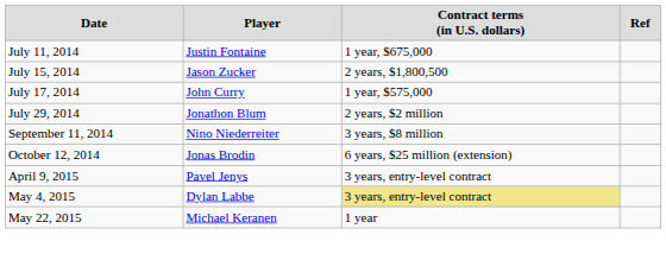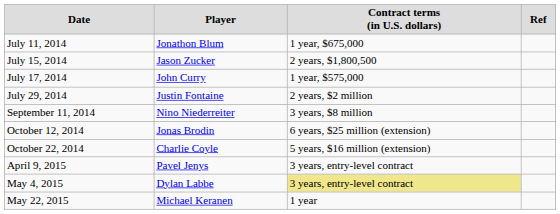 <table class="wikitable" style="border-collapse: collapse; width: 50em; padding: 3;">
 <tr align="center" bgcolor="#dddddd">
 <td><strong>Date</strong></td>
 <td><strong>Player</strong></td>
 <td><strong>Contract terms</strong><br><strong>(in U.S. dollars)</strong></td>
 <td><strong>Ref</strong></td>
 </tr>
 <tr>
 <td>July 11, 2014</td>
-<td><a href='#'>Justin Fontaine</a></td>
+<td><a href='#'>Jonathon Blum</a></td>
 <td>1 year, $675,000</td>
 <td></td>
 </tr>
 <tr>
 <td>July 15, 2014</td>
 <td><a href='#'>Jason Zucker</a></td>
 <td>2 years, $1,800,500</td>
 <td></td>
 </tr>
 <tr>
 <td>July 17, 2014</td>
 <td><a href='#'>John Curry</a></td>
 <td>1 year, $575,000</td>
 <td></td>
 </tr>
 <tr>
 <td>July 29, 2014</td>
-<td><a href='#'>Jonathon Blum</a></td>
+<td><a href='#'>Justin Fontaine</a></td>
 <td>2 years, $2 million</td>
 <td></td>
 </tr>
 <tr>
 <td>September 11, 2014</td>
 <td><a href='#'>Nino Niederreiter</a></td>
 <td>3 years, $8 million</td>
 <td></td>
 </tr>
 <tr>
 <td>October 12, 2014</td>
 <td><a href='#'>Jonas Brodin</a></td>
 <td>6 years, $25 million (extension)</td>
+<td></td>
+</tr>
+<tr>
+<td>October 22, 2014</td>
+<td><a href='#'>Charlie Coyle</a></td>
+<td>5 years, $16 million (extension)</td>
 <td></td>
 </tr>
 <tr>
 <td>April 9, 2015</td>
 <td><a href='#'>Pavel Jenys</a></td>
 <td>3 years, entry-level contract</td>
 <td></td>
 </tr>
 <tr>
 <td>May 4, 2015</td>
 <td><a href='#'>Dylan Labbe</a></td>
 <td style="background: khaki;">3 years, entry-level contract</td>
 <td></td>
 </tr>
 <tr>
 <td>May 22, 2015</td>
 <td><a href='#'>Michael Keranen</a></td>
 <td>1 year</td>
 <td></td>
 </tr>
 </table>
